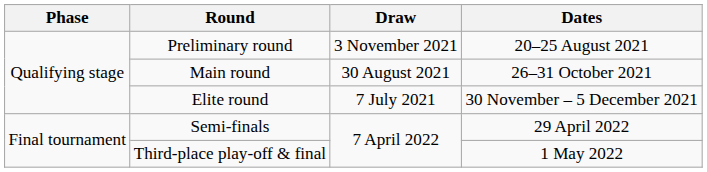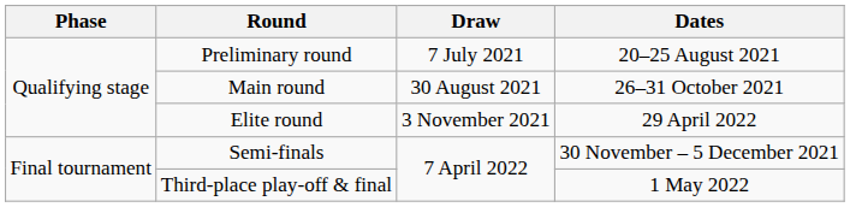 <table class="wikitable" style="text-align:center">
 <tr>
 <th>Phase</th>
 <th>Round</th>
 <th>Draw</th>
 <th>Dates</th>
 </tr>
 <tr>
 <td rowspan=3>Qualifying stage</td>
 <td>Preliminary round</td>
-<td>3 November 2021</td>
+<td>7 July 2021</td>
 <td>20–25 August 2021</td>
 </tr>
 <tr>
 <td>Main round</td>
 <td>30 August 2021</td>
 <td>26–31 October 2021</td>
 </tr>
 <tr>
 <td>Elite round</td>
-<td>7 July 2021</td>
-<td>30 November – 5 December 2021</td>
+<td>3 November 2021</td>
+<td>29 April 2022</td>
 </tr>
 <tr>
 <td rowspan=2>Final tournament</td>
 <td>Semi-finals</td>
 <td rowspan=2>7 April 2022</td>
-<td>29 April 2022</td>
+<td>30 November – 5 December 2021</td>
 </tr>
 <tr>
 <td>Third-place play-off & final</td>
 <td>1 May 2022</td>
 </tr>
 </table>
